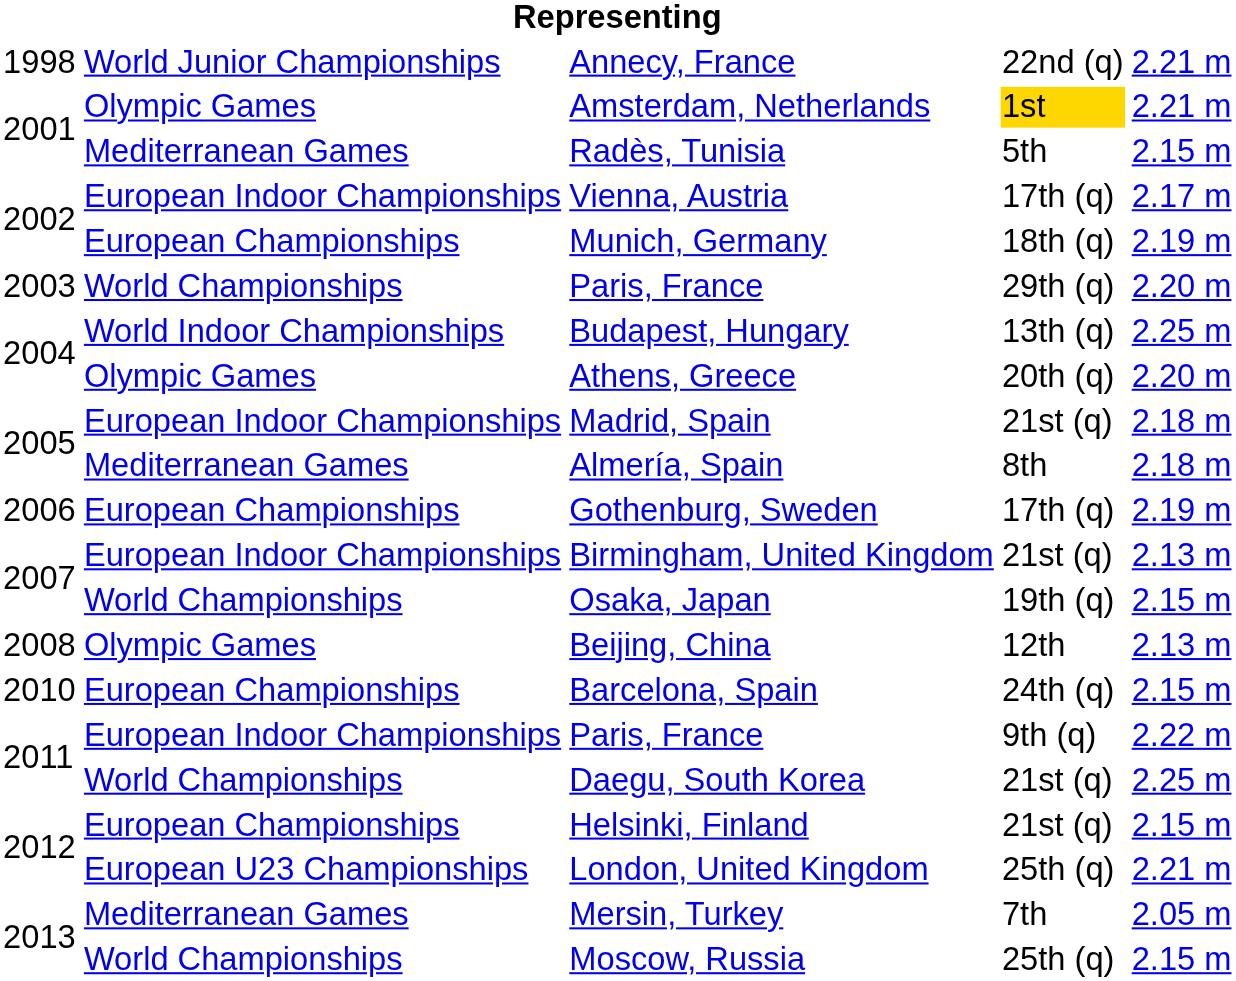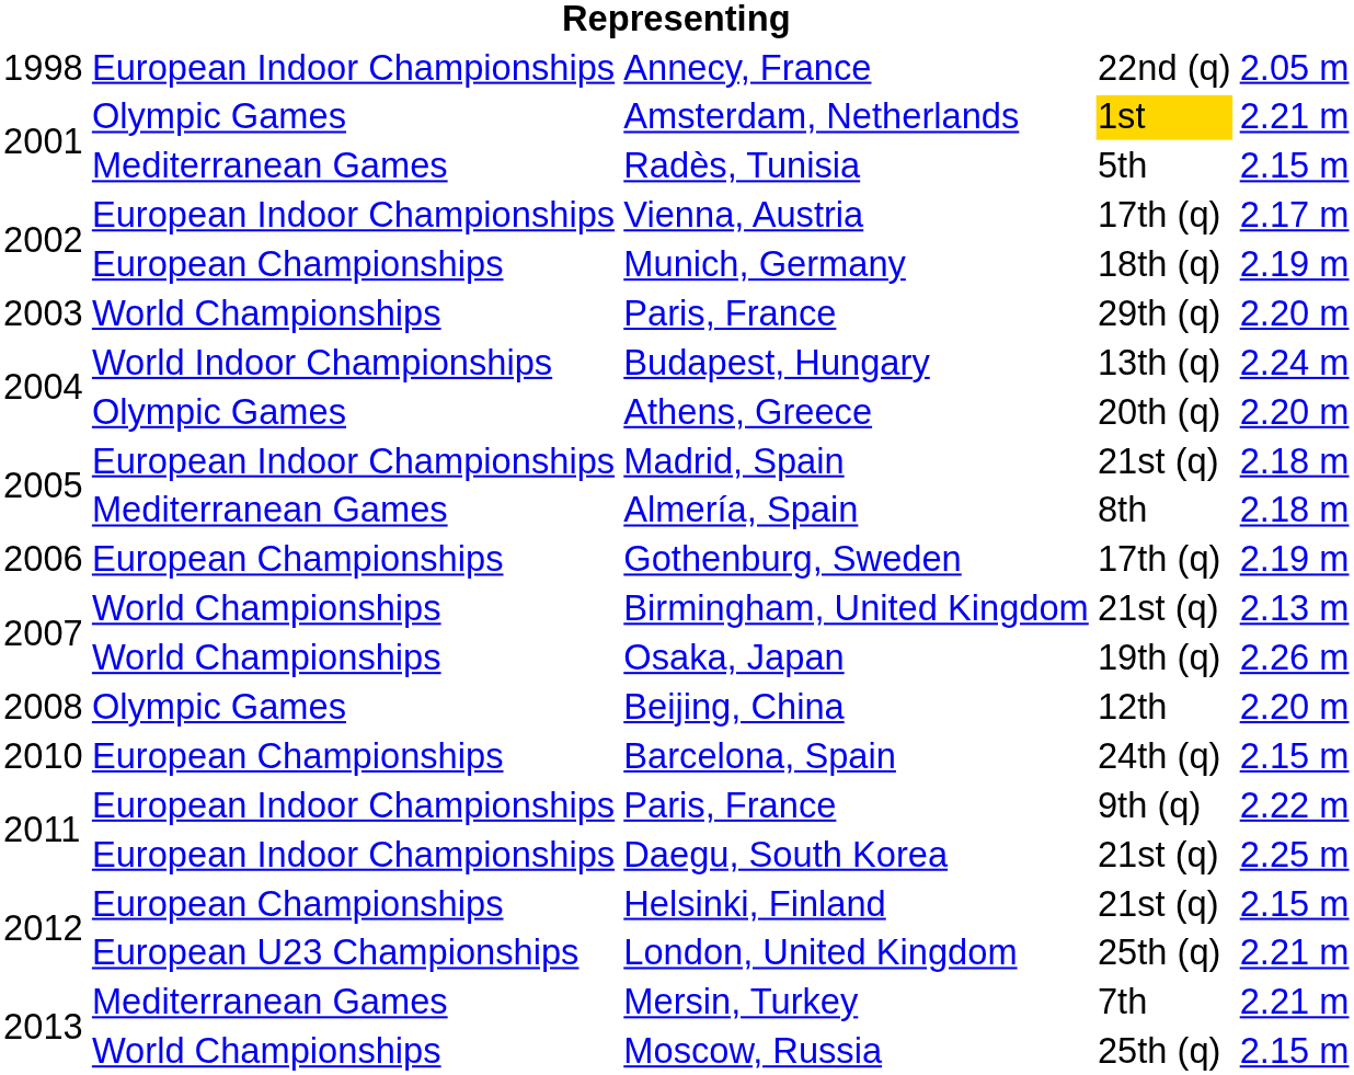 <table>
 <tr>
 <th colspan="5">Representing </th>
 </tr>
 <tr>
 <td>1998</td>
-<td><a href='#'>World Junior Championships</a></td>
+<td><a href='#'>European Indoor Championships</a></td>
 <td><a href='#'>Annecy, France</a></td>
 <td>22nd (q)</td>
-<td><a href='#'>2.21 m</a></td>
+<td><a href='#'>2.05 m</a></td>
 </tr>
 <tr>
 <td rowspan=2>2001</td>
 <td><a href='#'>Olympic Games</a></td>
 <td><a href='#'>Amsterdam, Netherlands</a></td>
 <td bgcolor=gold>1st</td>
 <td><a href='#'>2.21 m</a></td>
 </tr>
 <tr>
 <td><a href='#'>Mediterranean Games</a></td>
 <td><a href='#'>Radès, Tunisia</a></td>
 <td>5th</td>
 <td><a href='#'>2.15 m</a></td>
 </tr>
 <tr>
 <td rowspan=2>2002</td>
 <td><a href='#'>European Indoor Championships</a></td>
 <td><a href='#'>Vienna, Austria</a></td>
 <td>17th (q)</td>
 <td><a href='#'>2.17 m</a></td>
 </tr>
 <tr>
 <td><a href='#'>European Championships</a></td>
 <td><a href='#'>Munich, Germany</a></td>
 <td>18th (q)</td>
 <td><a href='#'>2.19 m</a></td>
 </tr>
 <tr>
 <td>2003</td>
 <td><a href='#'>World Championships</a></td>
 <td><a href='#'>Paris, France</a></td>
 <td>29th (q)</td>
 <td><a href='#'>2.20 m</a></td>
 </tr>
 <tr>
 <td rowspan=2>2004</td>
 <td><a href='#'>World Indoor Championships</a></td>
 <td><a href='#'>Budapest, Hungary</a></td>
 <td>13th (q)</td>
-<td><a href='#'>2.25 m</a></td>
+<td><a href='#'>2.24 m</a></td>
 </tr>
 <tr>
 <td><a href='#'>Olympic Games</a></td>
 <td><a href='#'>Athens, Greece</a></td>
 <td>20th (q)</td>
 <td><a href='#'>2.20 m</a></td>
 </tr>
 <tr>
 <td rowspan=2>2005</td>
 <td><a href='#'>European Indoor Championships</a></td>
 <td><a href='#'>Madrid, Spain</a></td>
 <td>21st (q)</td>
 <td><a href='#'>2.18 m</a></td>
 </tr>
 <tr>
 <td><a href='#'>Mediterranean Games</a></td>
 <td><a href='#'>Almería, Spain</a></td>
 <td>8th</td>
 <td><a href='#'>2.18 m</a></td>
 </tr>
 <tr>
 <td>2006</td>
 <td><a href='#'>European Championships</a></td>
 <td><a href='#'>Gothenburg, Sweden</a></td>
 <td>17th (q)</td>
 <td><a href='#'>2.19 m</a></td>
 </tr>
 <tr>
 <td rowspan=2>2007</td>
-<td><a href='#'>European Indoor Championships</a></td>
+<td><a href='#'>World Championships</a></td>
 <td><a href='#'>Birmingham, United Kingdom</a></td>
 <td>21st (q)</td>
 <td><a href='#'>2.13 m</a></td>
 </tr>
 <tr>
 <td><a href='#'>World Championships</a></td>
 <td><a href='#'>Osaka, Japan</a></td>
 <td>19th (q)</td>
-<td><a href='#'>2.15 m</a></td>
+<td><a href='#'>2.26 m</a></td>
 </tr>
 <tr>
 <td>2008</td>
 <td><a href='#'>Olympic Games</a></td>
 <td><a href='#'>Beijing, China</a></td>
 <td>12th</td>
-<td><a href='#'>2.13 m</a></td>
+<td><a href='#'>2.20 m</a></td>
 </tr>
 <tr>
 <td>2010</td>
 <td><a href='#'>European Championships</a></td>
 <td><a href='#'>Barcelona, Spain</a></td>
 <td>24th (q)</td>
 <td><a href='#'>2.15 m</a></td>
 </tr>
 <tr>
 <td rowspan=2>2011</td>
 <td><a href='#'>European Indoor Championships</a></td>
 <td><a href='#'>Paris, France</a></td>
 <td>9th (q)</td>
 <td><a href='#'>2.22 m</a></td>
 </tr>
 <tr>
-<td><a href='#'>World Championships</a></td>
+<td><a href='#'>European Indoor Championships</a></td>
 <td><a href='#'>Daegu, South Korea</a></td>
 <td>21st (q)</td>
 <td><a href='#'>2.25 m</a></td>
 </tr>
 <tr>
 <td rowspan=2>2012</td>
 <td><a href='#'>European Championships</a></td>
 <td><a href='#'>Helsinki, Finland</a></td>
 <td>21st (q)</td>
 <td><a href='#'>2.15 m</a></td>
 </tr>
 <tr>
 <td><a href='#'>European U23 Championships</a></td>
 <td><a href='#'>London, United Kingdom</a></td>
 <td>25th (q)</td>
 <td><a href='#'>2.21 m</a></td>
 </tr>
 <tr>
 <td rowspan=2>2013</td>
 <td><a href='#'>Mediterranean Games</a></td>
 <td><a href='#'>Mersin, Turkey</a></td>
 <td>7th</td>
-<td><a href='#'>2.05 m</a></td>
+<td><a href='#'>2.21 m</a></td>
 </tr>
 <tr>
 <td><a href='#'>World Championships</a></td>
 <td><a href='#'>Moscow, Russia</a></td>
 <td>25th (q)</td>
 <td><a href='#'>2.15 m</a></td>
 </tr>
 </table>
